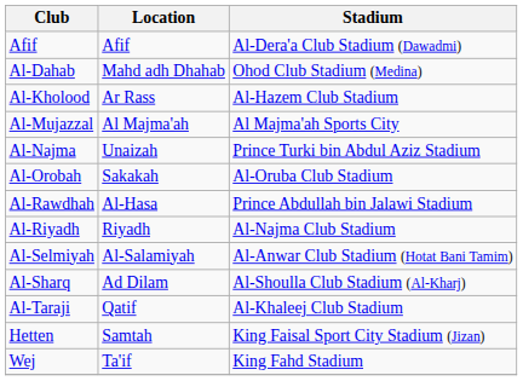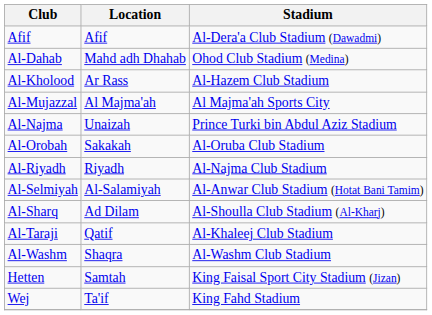 <table class="wikitable sortable">
 <tr>
 <th>Club</th>
 <th>Location</th>
 <th>Stadium</th>
 </tr>
 <tr>
 <td><a href='#'>Afif</a></td>
 <td><a href='#'>Afif</a></td>
 <td><a href='#'>Al-Dera'a Club Stadium</a> <small>(<a href='#'>Dawadmi</a>)</small></td>
 </tr>
 <tr>
 <td><a href='#'>Al-Dahab</a></td>
 <td><a href='#'>Mahd adh Dhahab</a></td>
 <td><a href='#'>Ohod Club Stadium</a> <small>(<a href='#'>Medina</a>)</small></td>
 </tr>
 <tr>
 <td><a href='#'>Al-Kholood</a></td>
 <td><a href='#'>Ar Rass</a></td>
 <td><a href='#'>Al-Hazem Club Stadium</a></td>
 </tr>
 <tr>
 <td><a href='#'>Al-Mujazzal</a></td>
 <td><a href='#'>Al Majma'ah</a></td>
 <td><a href='#'>Al Majma'ah Sports City</a></td>
 </tr>
 <tr>
 <td><a href='#'>Al-Najma</a></td>
 <td><a href='#'>Unaizah</a></td>
 <td><a href='#'>Prince Turki bin Abdul Aziz Stadium</a></td>
 </tr>
 <tr>
 <td><a href='#'>Al-Orobah</a></td>
 <td><a href='#'>Sakakah</a></td>
 <td><a href='#'>Al-Oruba Club Stadium</a></td>
 </tr>
 <tr>
-<td><a href='#'>Al-Rawdhah</a></td>
-<td><a href='#'>Al-Hasa</a> </td>
-<td><a href='#'>Prince Abdullah bin Jalawi Stadium</a></td>
-</tr>
-<tr>
 <td><a href='#'>Al-Riyadh</a></td>
 <td><a href='#'>Riyadh</a></td>
 <td><a href='#'>Al-Najma Club Stadium</a></td>
 </tr>
 <tr>
 <td><a href='#'>Al-Selmiyah</a></td>
 <td><a href='#'>Al-Salamiyah</a></td>
 <td><a href='#'>Al-Anwar Club Stadium</a> <small>(<a href='#'>Hotat Bani Tamim</a>)</small></td>
 </tr>
 <tr>
 <td><a href='#'>Al-Sharq</a></td>
 <td><a href='#'>Ad Dilam</a></td>
 <td><a href='#'>Al-Shoulla Club Stadium</a> <small>(<a href='#'>Al-Kharj</a>)</small></td>
 </tr>
 <tr>
 <td><a href='#'>Al-Taraji</a></td>
 <td><a href='#'>Qatif</a></td>
 <td><a href='#'>Al-Khaleej Club Stadium</a></td>
 </tr>
 <tr>
+<td><a href='#'>Al-Washm</a></td>
+<td><a href='#'>Shaqra</a></td>
+<td><a href='#'>Al-Washm Club Stadium</a></td>
+</tr>
+<tr>
 <td><a href='#'>Hetten</a></td>
 <td><a href='#'>Samtah</a></td>
 <td><a href='#'>King Faisal Sport City Stadium</a> <small>(<a href='#'>Jizan</a>)</small></td>
 </tr>
 <tr>
 <td><a href='#'>Wej</a></td>
 <td><a href='#'>Ta'if</a></td>
 <td><a href='#'>King Fahd Stadium</a></td>
 </tr>
 <tr>
 </tr>
 </table>
